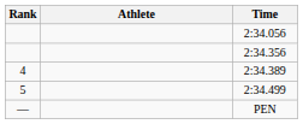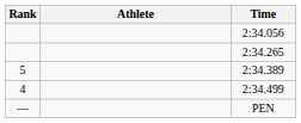 <table class=wikitable style="text-align:center">
 <tr>
 <th width=40>Rank</th>
 <th width=250>Athlete</th>
 <th width=80>Time</th>
 </tr>
 <tr>
 <td></td>
 <td align=left></td>
 <td>2:34.056</td>
 </tr>
 <tr>
 <td></td>
 <td align=left></td>
-<td>2:34.356</td>
+<td>2:34.265</td>
 </tr>
 <tr>
-<td>4</td>
+<td>5</td>
 <td align=left></td>
 <td>2:34.389</td>
 </tr>
 <tr>
-<td>5</td>
+<td>4</td>
 <td align=left></td>
 <td>2:34.499</td>
 </tr>
 <tr>
 <td>—</td>
 <td align=left></td>
 <td>PEN</td>
 </tr>
 </table>
